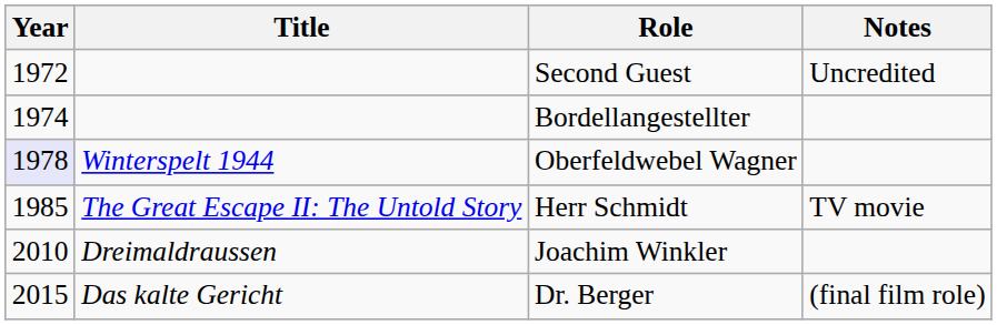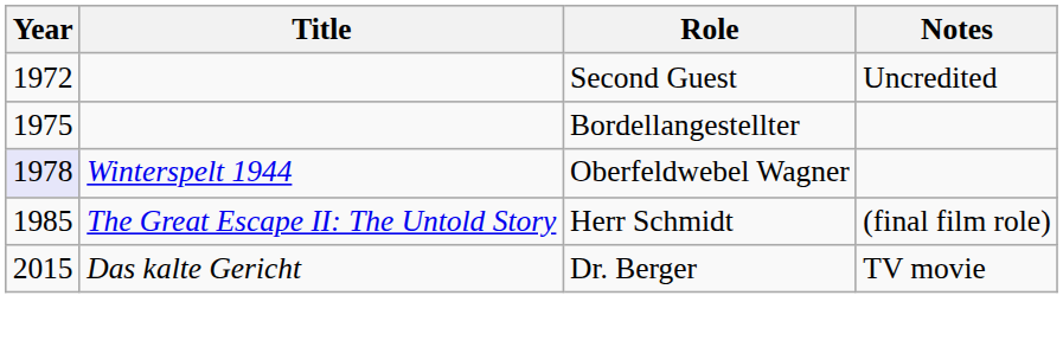 <table class="wikitable">
 <tr>
 <th>Year</th>
 <th>Title</th>
 <th>Role</th>
 <th>Notes</th>
 </tr>
 <tr>
 <td>1972</td>
 <td><em></em></td>
 <td>Second Guest</td>
 <td>Uncredited</td>
 </tr>
 <tr>
-<td>1974</td>
+<td>1975</td>
 <td><em></em></td>
 <td>Bordellangestellter</td>
 <td></td>
 </tr>
 <tr>
 <td style="background: lavender;">1978</td>
 <td><em><a href='#'>Winterspelt 1944</a></em></td>
 <td>Oberfeldwebel Wagner</td>
 <td></td>
 </tr>
 <tr>
 <td>1985</td>
 <td><em><a href='#'>The Great Escape II: The Untold Story</a></em></td>
 <td>Herr Schmidt</td>
-<td>TV movie</td>
-</tr>
-<tr>
-<td>2010</td>
-<td><em>Dreimaldraussen</em></td>
-<td>Joachim Winkler</td>
-<td></td>
+<td>(final film role)</td>
 </tr>
 <tr>
 <td>2015</td>
 <td><em>Das kalte Gericht</em></td>
 <td>Dr. Berger</td>
-<td>(final film role)</td>
+<td>TV movie</td>
 </tr>
 </table>
